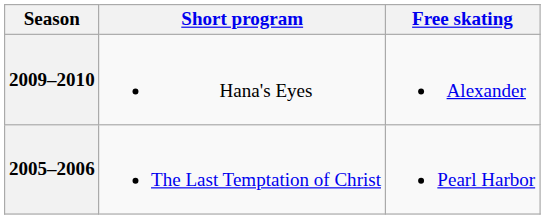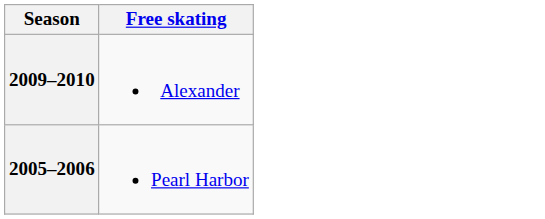 <table class=wikitable style=text-align:center>
 <tr>
 <th>Season</th>
-<th><a href='#'>Short program</a></th>
 <th><a href='#'>Free skating</a></th>
 </tr>
 <tr>
 <th>2009–2010 <br></th>
-<td><br><ul><li>Hana's Eyes <br></li></ul></td>
 <td><br><ul><li><a href='#'>Alexander</a> <br></li></ul></td>
 </tr>
 <tr>
 <th>2005–2006 <br></th>
-<td><br><ul><li><a href='#'>The Last Temptation of Christ</a> <br></li></ul></td>
 <td><br><ul><li><a href='#'>Pearl Harbor</a> <br></li></ul></td>
 </tr>
 </table>
